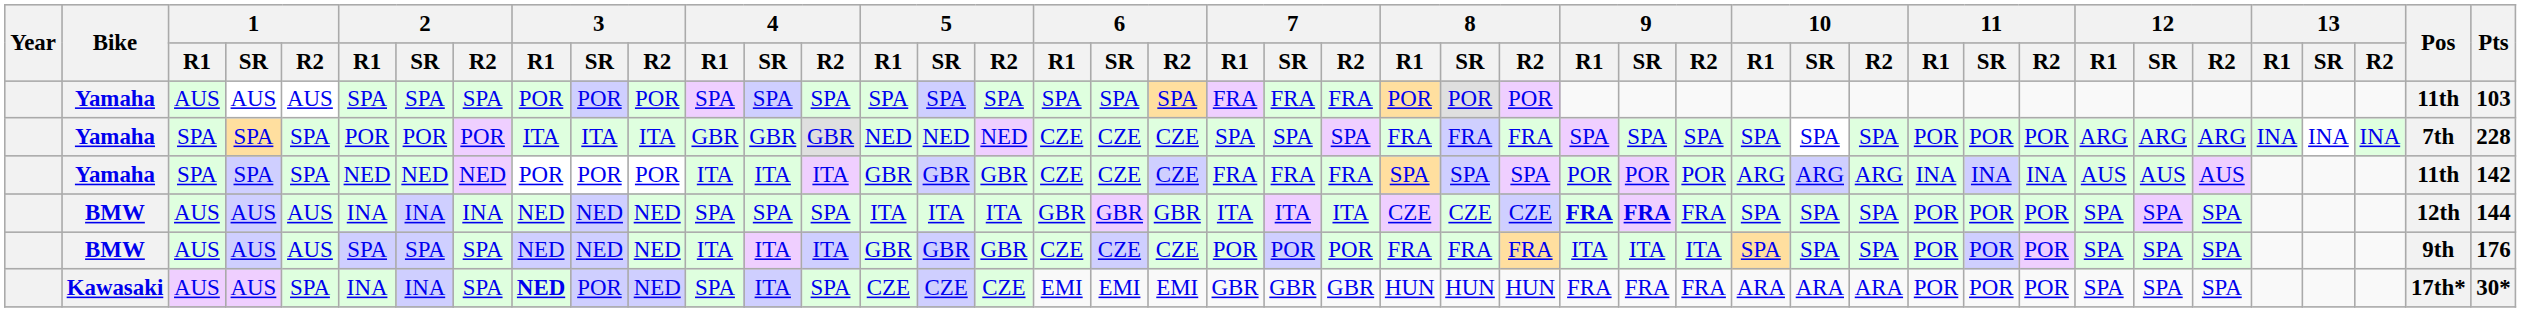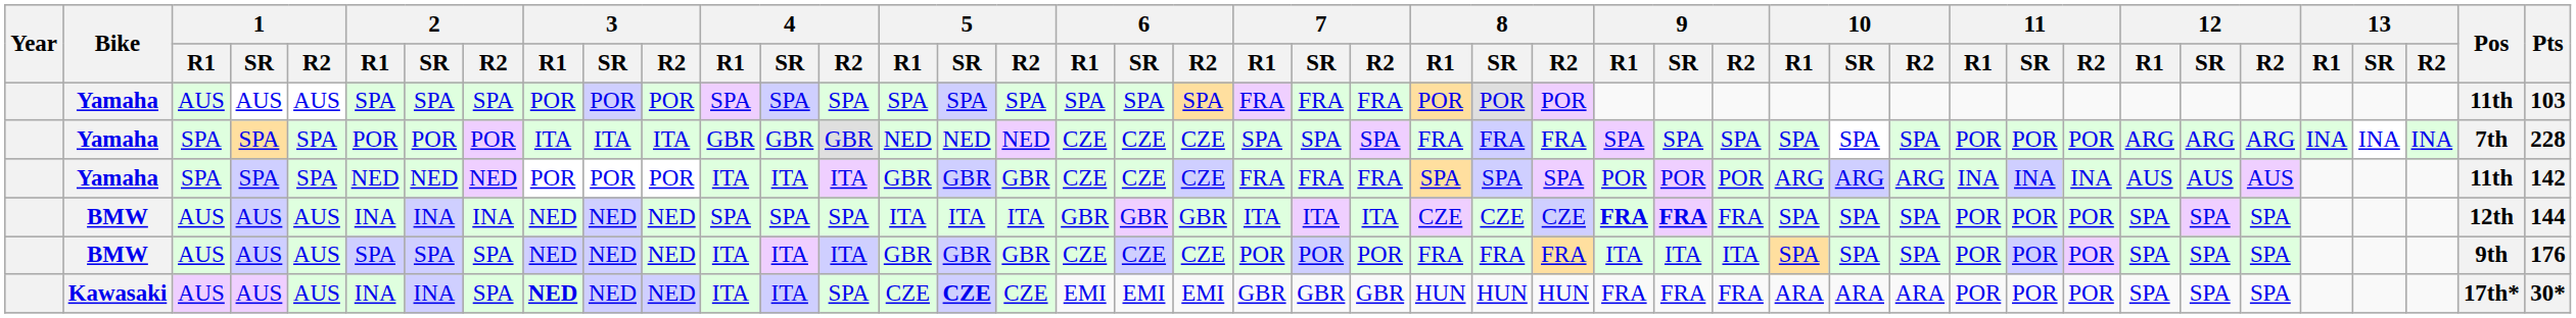 <table class="wikitable" style="text-align:center; font-size:90%;">
 <tr>
 <th rowspan="2">Year</th>
 <th rowspan="2">Bike</th>
 <th colspan="3">1</th>
 <th colspan="3">2</th>
 <th colspan="3">3</th>
 <th colspan="3">4</th>
 <th colspan="3">5</th>
 <th colspan="3">6</th>
 <th colspan="3">7</th>
 <th colspan="3">8</th>
 <th colspan="3">9</th>
 <th colspan="3">10</th>
 <th colspan="3">11</th>
 <th colspan="3">12</th>
 <th colspan="3">13</th>
 <th rowspan="2">Pos</th>
 <th rowspan="2">Pts</th>
 </tr>
 <tr>
 <th>R1</th>
 <th>SR</th>
 <th>R2</th>
 <th>R1</th>
 <th>SR</th>
 <th>R2</th>
 <th>R1</th>
 <th>SR</th>
 <th>R2</th>
 <th>R1</th>
 <th>SR</th>
 <th>R2</th>
 <th>R1</th>
 <th>SR</th>
 <th>R2</th>
 <th>R1</th>
 <th>SR</th>
 <th>R2</th>
 <th>R1</th>
 <th>SR</th>
 <th>R2</th>
 <th>R1</th>
 <th>SR</th>
 <th>R2</th>
 <th>R1</th>
 <th>SR</th>
 <th>R2</th>
 <th>R1</th>
 <th>SR</th>
 <th>R2</th>
 <th>R1</th>
 <th>SR</th>
 <th>R2</th>
 <th>R1</th>
 <th>SR</th>
 <th>R2</th>
 <th>R1</th>
 <th>SR</th>
 <th>R2</th>
 </tr>
 <tr>
 <th></th>
 <th><a href='#'>Yamaha</a></th>
 <td style="background:#dfffdf;"><a href='#'>AUS</a><br></td>
 <td style="background:#ffffff;"><a href='#'>AUS</a><br></td>
 <td style="background:#ffffff;"><a href='#'>AUS</a><br></td>
 <td style="background:#dfffdf;"><a href='#'>SPA</a><br></td>
 <td style="background:#dfffdf;"><a href='#'>SPA</a><br></td>
 <td style="background:#dfffdf;"><a href='#'>SPA</a><br></td>
 <td style="background:#dfffdf;"><a href='#'>POR</a><br></td>
 <td style="background:#cfcfff;"><a href='#'>POR</a><br></td>
 <td style="background:#dfffdf;"><a href='#'>POR</a><br></td>
 <td style="background:#efcfff;"><a href='#'>SPA</a><br></td>
 <td style="background:#cfcfff;"><a href='#'>SPA</a><br></td>
 <td style="background:#dfffdf;"><a href='#'>SPA</a><br></td>
 <td style="background:#dfffdf;"><a href='#'>SPA</a><br></td>
 <td style="background:#cfcfff;"><a href='#'>SPA</a><br></td>
 <td style="background:#dfffdf;"><a href='#'>SPA</a><br></td>
 <td style="background:#dfffdf;"><a href='#'>SPA</a><br></td>
 <td style="background:#dfffdf;"><a href='#'>SPA</a><br></td>
 <td style="background:#ffdf9f;"><a href='#'>SPA</a><br></td>
 <td style="background:#efcfff;"><a href='#'>FRA</a><br></td>
 <td style="background:#dfffdf;"><a href='#'>FRA</a><br></td>
 <td style="background:#dfffdf;"><a href='#'>FRA</a><br></td>
 <td style="background:#ffdf9f;"><a href='#'>POR</a><br></td>
 <td style="background:#dfdfdf;"><a href='#'>POR</a><br></td>
 <td style="background:#efcfff;"><a href='#'>POR</a><br></td>
 <td></td>
 <td></td>
 <td></td>
 <td></td>
 <td></td>
 <td></td>
 <td></td>
 <td></td>
 <td></td>
 <td></td>
 <td></td>
 <td></td>
 <td></td>
 <td></td>
 <td></td>
 <th>11th</th>
 <th>103</th>
 </tr>
 <tr>
 <th></th>
 <th><a href='#'>Yamaha</a></th>
 <td style="background:#dfffdf;"><a href='#'>SPA</a><br></td>
 <td style="background:#ffdf9f;"><a href='#'>SPA</a><br></td>
 <td style="background:#dfffdf;"><a href='#'>SPA</a><br></td>
 <td style="background:#dfffdf;"><a href='#'>POR</a><br></td>
 <td style="background:#dfffdf;"><a href='#'>POR</a><br></td>
 <td style="background:#efcfff;"><a href='#'>POR</a><br></td>
 <td style="background:#dfffdf;"><a href='#'>ITA</a><br></td>
 <td style="background:#dfffdf;"><a href='#'>ITA</a><br></td>
 <td style="background:#dfffdf;"><a href='#'>ITA</a><br></td>
 <td style="background:#dfffdf;"><a href='#'>GBR</a><br></td>
 <td style="background:#dfffdf;"><a href='#'>GBR</a><br></td>
 <td style="background:#dfdfdf;"><a href='#'>GBR</a><br></td>
 <td style="background:#dfffdf;"><a href='#'>NED</a><br></td>
 <td style="background:#dfffdf;"><a href='#'>NED</a><br></td>
 <td style="background:#efcfff;"><a href='#'>NED</a><br></td>
 <td style="background:#dfffdf;"><a href='#'>CZE</a><br></td>
 <td style="background:#dfffdf;"><a href='#'>CZE</a><br></td>
 <td style="background:#dfffdf;"><a href='#'>CZE</a><br></td>
 <td style="background:#dfffdf;"><a href='#'>SPA</a><br></td>
 <td style="background:#dfffdf;"><a href='#'>SPA</a><br></td>
 <td style="background:#efcfff;"><a href='#'>SPA</a><br></td>
 <td style="background:#dfffdf;"><a href='#'>FRA</a><br></td>
 <td style="background:#cfcfff;"><a href='#'>FRA</a><br></td>
 <td style="background:#dfffdf;"><a href='#'>FRA</a><br></td>
 <td style="background:#efcfff;"><a href='#'>SPA</a><br></td>
 <td style="background:#dfffdf;"><a href='#'>SPA</a><br></td>
 <td style="background:#dfffdf;"><a href='#'>SPA</a><br></td>
 <td style="background:#dfffdf;"><a href='#'>SPA</a><br></td>
 <td style="background:#ffffff;"><a href='#'>SPA</a><br></td>
 <td style="background:#dfffdf;"><a href='#'>SPA</a><br></td>
 <td style="background:#dfffdf;"><a href='#'>POR</a><br></td>
 <td style="background:#dfffdf;"><a href='#'>POR</a><br></td>
 <td style="background:#dfffdf;"><a href='#'>POR</a><br></td>
 <td style="background:#dfffdf;"><a href='#'>ARG</a><br></td>
 <td style="background:#dfffdf;"><a href='#'>ARG</a><br></td>
 <td style="background:#dfffdf;"><a href='#'>ARG</a><br></td>
 <td style="background:#dfffdf;"><a href='#'>INA</a><br></td>
 <td style="background:#ffffff;"><a href='#'>INA</a><br></td>
 <td style="background:#dfffdf;"><a href='#'>INA</a><br></td>
 <th>7th</th>
 <th>228</th>
 </tr>
 <tr>
 <th></th>
 <th><a href='#'>Yamaha</a></th>
 <td style="background:#dfffdf;"><a href='#'>SPA</a><br></td>
 <td style="background:#cfcfff;"><a href='#'>SPA</a><br></td>
 <td style="background:#dfffdf;"><a href='#'>SPA</a><br></td>
 <td style="background:#dfffdf;"><a href='#'>NED</a><br></td>
 <td style="background:#dfffdf;"><a href='#'>NED</a><br></td>
 <td style="background:#efcfff;"><a href='#'>NED</a><br></td>
 <td style="background:#ffffff;"><a href='#'>POR</a><br></td>
 <td style="background:#ffffff;"><a href='#'>POR</a><br></td>
 <td style="background:#ffffff;"><a href='#'>POR</a><br></td>
 <td style="background:#dfffdf;"><a href='#'>ITA</a><br></td>
 <td style="background:#dfffdf;"><a href='#'>ITA</a><br></td>
 <td style="background:#efcfff;"><a href='#'>ITA</a><br></td>
 <td style="background:#dfffdf;"><a href='#'>GBR</a><br></td>
 <td style="background:#cfcfff;"><a href='#'>GBR</a><br></td>
 <td style="background:#dfffdf;"><a href='#'>GBR</a><br></td>
 <td style="background:#dfffdf;"><a href='#'>CZE</a><br></td>
 <td style="background:#dfffdf;"><a href='#'>CZE</a><br></td>
 <td style="background:#cfcfff;"><a href='#'>CZE</a><br></td>
 <td style="background:#dfffdf;"><a href='#'>FRA</a><br></td>
 <td style="background:#dfffdf;"><a href='#'>FRA</a><br></td>
 <td style="background:#dfffdf;"><a href='#'>FRA</a><br></td>
 <td style="background:#ffdf9f;"><a href='#'>SPA</a><br></td>
 <td style="background:#cfcfff;"><a href='#'>SPA</a><br></td>
 <td style="background:#efcfff;"><a href='#'>SPA</a><br></td>
 <td style="background:#dfffdf;"><a href='#'>POR</a><br></td>
 <td style="background:#efcfff;"><a href='#'>POR</a><br></td>
 <td style="background:#dfffdf;"><a href='#'>POR</a><br></td>
 <td style="background:#dfffdf;"><a href='#'>ARG</a><br></td>
 <td style="background:#cfcfff;"><a href='#'>ARG</a><br></td>
 <td style="background:#dfffdf;"><a href='#'>ARG</a><br></td>
 <td style="background:#dfffdf;"><a href='#'>INA</a><br></td>
 <td style="background:#cfcfff;"><a href='#'>INA</a><br></td>
 <td style="background:#dfffdf;"><a href='#'>INA</a><br></td>
 <td style="background:#dfffdf;"><a href='#'>AUS</a><br></td>
 <td style="background:#dfffdf;"><a href='#'>AUS</a><br></td>
 <td style="background:#efcfff;"><a href='#'>AUS</a><br></td>
 <td></td>
 <td></td>
 <td></td>
 <th>11th</th>
 <th>142</th>
 </tr>
 <tr>
 <th></th>
 <th><a href='#'>BMW</a></th>
 <td style="background:#dfffdf;"><a href='#'>AUS</a><br></td>
 <td style="background:#cfcfff;"><a href='#'>AUS</a><br></td>
 <td style="background:#dfffdf;"><a href='#'>AUS</a><br></td>
 <td style="background:#dfffdf;"><a href='#'>INA</a><br></td>
 <td style="background:#cfcfff;"><a href='#'>INA</a><br></td>
 <td style="background:#dfffdf;"><a href='#'>INA</a><br></td>
 <td style="background:#dfffdf;"><a href='#'>NED</a><br></td>
 <td style="background:#cfcfff;"><a href='#'>NED</a><br></td>
 <td style="background:#dfffdf;"><a href='#'>NED</a><br></td>
 <td style="background:#dfffdf;"><a href='#'>SPA</a><br></td>
 <td style="background:#dfffdf;"><a href='#'>SPA</a><br></td>
 <td style="background:#dfffdf;"><a href='#'>SPA</a><br></td>
 <td style="background:#dfffdf;"><a href='#'>ITA</a><br></td>
 <td style="background:#dfffdf;"><a href='#'>ITA</a><br></td>
 <td style="background:#dfffdf;"><a href='#'>ITA</a><br></td>
 <td style="background:#dfffdf;"><a href='#'>GBR</a><br></td>
 <td style="background:#efcfff;"><a href='#'>GBR</a><br></td>
 <td style="background:#dfffdf;"><a href='#'>GBR</a><br></td>
 <td style="background:#dfffdf;"><a href='#'>ITA</a><br></td>
 <td style="background:#efcfff;"><a href='#'>ITA</a><br></td>
 <td style="background:#dfffdf;"><a href='#'>ITA</a><br></td>
 <td style="background:#efcfff;"><a href='#'>CZE</a><br></td>
 <td style="background:#dfffdf;"><a href='#'>CZE</a><br></td>
 <td style="background:#cfcfff;"><a href='#'>CZE</a><br></td>
 <td style="background:#dfffdf;"><strong><a href='#'>FRA</a></strong><br></td>
 <td style="background:#efcfff;"><strong><a href='#'>FRA</a></strong><br></td>
 <td style="background:#dfffdf;"><a href='#'>FRA</a><br></td>
 <td style="background:#dfffdf;"><a href='#'>SPA</a><br></td>
 <td style="background:#dfffdf;"><a href='#'>SPA</a><br></td>
 <td style="background:#dfffdf;"><a href='#'>SPA</a><br></td>
 <td style="background:#dfffdf;"><a href='#'>POR</a><br></td>
 <td style="background:#dfffdf;"><a href='#'>POR</a><br></td>
 <td style="background:#dfffdf;"><a href='#'>POR</a><br></td>
 <td style="background:#dfffdf;"><a href='#'>SPA</a><br></td>
 <td style="background:#efcfff;"><a href='#'>SPA</a><br></td>
 <td style="background:#dfffdf;"><a href='#'>SPA</a><br></td>
 <td></td>
 <td></td>
 <td></td>
 <th>12th</th>
 <th>144</th>
 </tr>
 <tr>
 <th></th>
 <th><a href='#'>BMW</a></th>
 <td style="background:#DFFFDF;"><a href='#'>AUS</a><br></td>
 <td style="background:#CFCFFF;"><a href='#'>AUS</a><br></td>
 <td style="background:#DFFFDF;"><a href='#'>AUS</a><br></td>
 <td style="background:#CFCFFF;"><a href='#'>SPA</a><br></td>
 <td style="background:#CFCFFF;"><a href='#'>SPA</a><br></td>
 <td style="background:#DFFFDF;"><a href='#'>SPA</a><br></td>
 <td style="background:#CFCFFF;"><a href='#'>NED</a><br></td>
 <td style="background:#CFCFFF;"><a href='#'>NED</a><br></td>
 <td style="background:#DFFFDF;"><a href='#'>NED</a><br></td>
 <td style="background:#DFFFDF;"><a href='#'>ITA</a><br></td>
 <td style="background:#EFCFFF;"><a href='#'>ITA</a><br></td>
 <td style="background:#CFCFFF;"><a href='#'>ITA</a><br></td>
 <td style="background:#DFFFDF;"><a href='#'>GBR</a><br></td>
 <td style="background:#CFCFFF;"><a href='#'>GBR</a><br></td>
 <td style="background:#DFFFDF;"><a href='#'>GBR</a><br></td>
 <td style="background:#DFFFDF;"><a href='#'>CZE</a><br></td>
 <td style="background:#CFCFFF;"><a href='#'>CZE</a><br></td>
 <td style="background:#DFFFDF;"><a href='#'>CZE</a><br></td>
 <td style="background:#DFFFDF;"><a href='#'>POR</a><br></td>
 <td style="background:#CFCFFF;"><a href='#'>POR</a><br></td>
 <td style="background:#DFFFDF;"><a href='#'>POR</a><br></td>
 <td style="background:#DFFFDF;"><a href='#'>FRA</a><br></td>
 <td style="background:#DFFFDF;"><a href='#'>FRA</a><br></td>
 <td style="background:#FFDF9F;"><a href='#'>FRA</a><br></td>
 <td style="background:#DFFFDF;"><a href='#'>ITA</a><br></td>
 <td style="background:#DFFFDF;"><a href='#'>ITA</a><br></td>
 <td style="background:#DFFFDF;"><a href='#'>ITA</a><br></td>
 <td style="background:#FFDF9F;"><a href='#'>SPA</a><br></td>
 <td style="background:#DFFFDF;"><a href='#'>SPA</a><br></td>
 <td style="background:#DFFFDF;"><a href='#'>SPA</a><br></td>
 <td style="background:#DFFFDF;"><a href='#'>POR</a><br></td>
 <td style="background:#CFCFFF;"><a href='#'>POR</a><br></td>
 <td style="background:#EFCFFF;"><a href='#'>POR</a><br></td>
 <td style="background:#DFFFDF;"><a href='#'>SPA</a><br></td>
 <td style="background:#DFFFDF;"><a href='#'>SPA</a><br></td>
 <td style="background:#DFFFDF;"><a href='#'>SPA</a><br></td>
 <td></td>
 <td></td>
 <td></td>
 <th>9th</th>
 <th>176</th>
 </tr>
 <tr>
 <th></th>
 <th><a href='#'>Kawasaki</a></th>
 <td style="background:#EFCFFF;"><a href='#'>AUS</a><br></td>
 <td style="background:#EFCFFF;"><a href='#'>AUS</a><br></td>
-<td style="background:#dfffdf;"><a href='#'>SPA</a><br></td>
+<td style="background:#DFFFDF;"><a href='#'>AUS</a><br></td>
 <td style="background:#dfffdf;"><a href='#'>INA</a><br></td>
 <td style="background:#cfcfff;"><a href='#'>INA</a><br></td>
 <td style="background:#dfffdf;"><a href='#'>SPA</a><br></td>
 <td style="background:#DFFFDF;"><strong><a href='#'>NED</a><br></strong></td>
-<td style="background:#cfcfff;"><a href='#'>POR</a><br></td>
 <td style="background:#CFCFFF;"><a href='#'>NED</a><br></td>
-<td style="background:#dfffdf;"><a href='#'>SPA</a><br></td>
+<td style="background:#CFCFFF;"><a href='#'>NED</a><br></td>
+<td style="background:#DFFFDF;"><a href='#'>ITA</a><br></td>
 <td style="background:#CFCFFF;"><a href='#'>ITA</a><br></td>
 <td style="background:#dfffdf;"><a href='#'>SPA</a><br></td>
 <td style="background:#DFFFDF;"><a href='#'>CZE</a><br></td>
-<td style="background:#CFCFFF;"><a href='#'>CZE</a><br></td>
+<td style="background:#CFCFFF;"><strong><a href='#'>CZE</a><br></strong></td>
 <td style="background:#DFFFDF;"><a href='#'>CZE</a><br></td>
 <td style="background:#;"><a href='#'>EMI</a><br></td>
 <td style="background:#;"><a href='#'>EMI</a><br></td>
 <td style="background:#;"><a href='#'>EMI</a><br></td>
 <td style="background:#;"><a href='#'>GBR</a><br></td>
 <td style="background:#;"><a href='#'>GBR</a><br></td>
 <td style="background:#;"><a href='#'>GBR</a><br></td>
 <td style="background:#;"><a href='#'>HUN</a><br></td>
 <td style="background:#;"><a href='#'>HUN</a><br></td>
 <td style="background:#;"><a href='#'>HUN</a><br></td>
 <td style="background:#;"><a href='#'>FRA</a><br></td>
 <td style="background:#;"><a href='#'>FRA</a><br></td>
 <td style="background:#;"><a href='#'>FRA</a><br></td>
 <td style="background:#;"><a href='#'>ARA</a><br></td>
 <td style="background:#;"><a href='#'>ARA</a><br></td>
 <td style="background:#;"><a href='#'>ARA</a><br></td>
 <td style="background:#;"><a href='#'>POR</a><br></td>
 <td style="background:#;"><a href='#'>POR</a><br></td>
 <td style="background:#;"><a href='#'>POR</a><br></td>
 <td style="background:#;"><a href='#'>SPA</a><br></td>
 <td style="background:#;"><a href='#'>SPA</a><br></td>
 <td style="background:#;"><a href='#'>SPA</a><br></td>
 <td></td>
 <td></td>
 <td></td>
 <th>17th*</th>
 <th>30*</th>
 </tr>
 </table>
